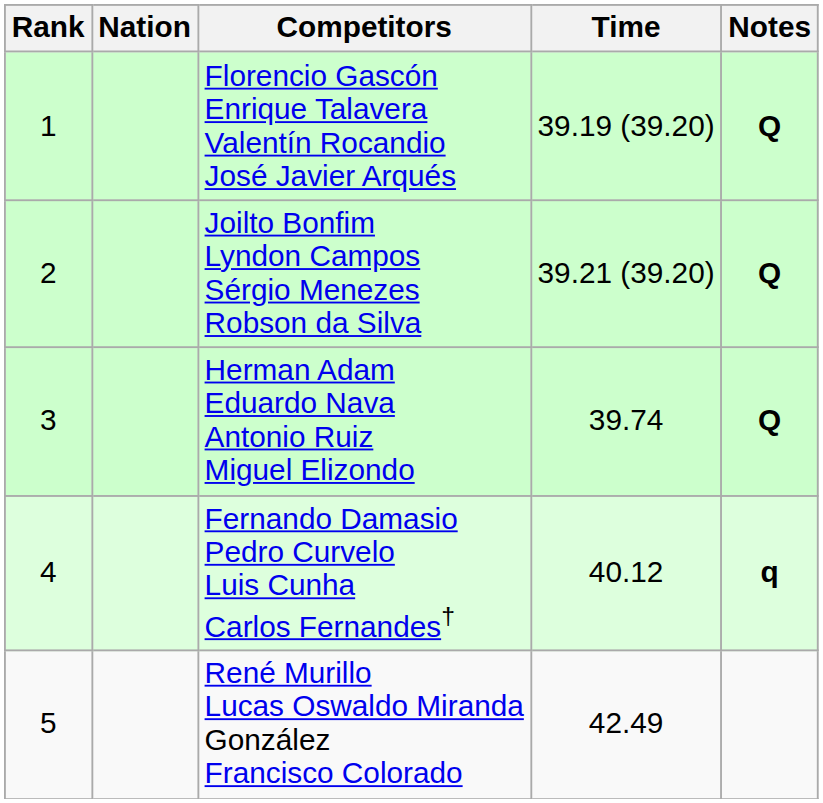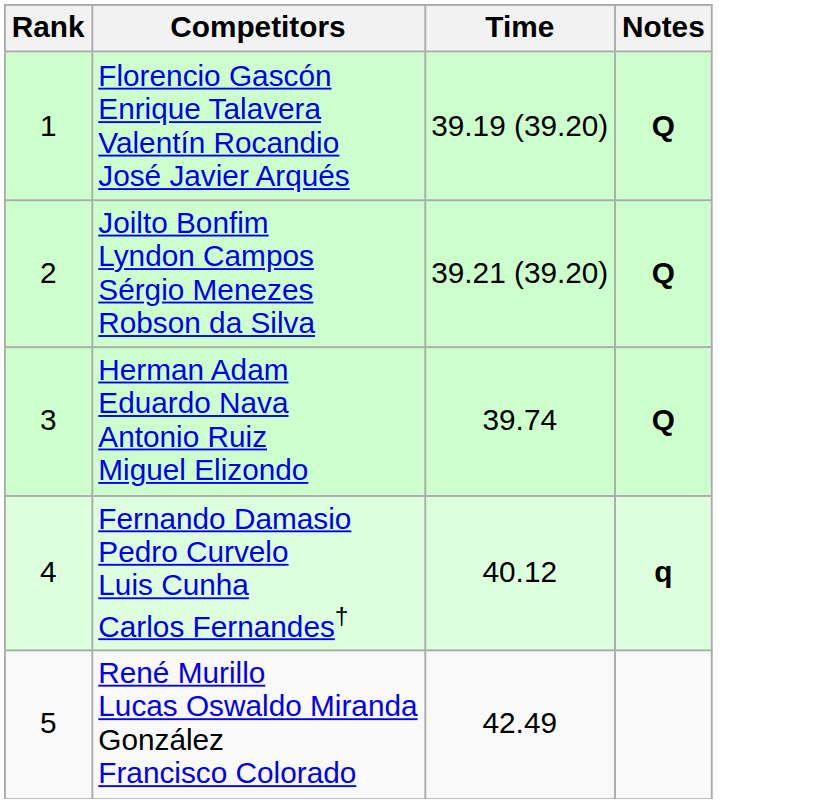 <table class="wikitable sortable" style="text-align:center">
 <tr>
 <th>Rank</th>
-<th>Nation</th>
 <th>Competitors</th>
 <th>Time</th>
 <th>Notes</th>
 </tr>
 <tr bgcolor=ccffcc>
 <td align=center>1</td>
-<td align=left></td>
 <td align=left><a href='#'>Florencio Gascón</a><br><a href='#'>Enrique Talavera</a><br><a href='#'>Valentín Rocandio</a><br><a href='#'>José Javier Arqués</a></td>
 <td>39.19 (39.20)</td>
 <td><strong>Q</strong></td>
 </tr>
 <tr bgcolor=ccffcc>
 <td align=center>2</td>
-<td align=left></td>
 <td align=left><a href='#'>Joilto Bonfim</a><br><a href='#'>Lyndon Campos</a><br><a href='#'>Sérgio Menezes</a><br><a href='#'>Robson da Silva</a></td>
 <td>39.21 (39.20)</td>
 <td><strong>Q</strong></td>
 </tr>
 <tr bgcolor=ccffcc>
 <td align=center>3</td>
-<td align=left></td>
 <td align=left><a href='#'>Herman Adam</a><br><a href='#'>Eduardo Nava</a><br><a href='#'>Antonio Ruiz</a><br><a href='#'>Miguel Elizondo</a></td>
 <td>39.74</td>
 <td><strong>Q</strong></td>
 </tr>
 <tr bgcolor=ddffdd>
 <td align=center>4</td>
-<td align=left></td>
 <td align=left><a href='#'>Fernando Damasio</a><br><a href='#'>Pedro Curvelo</a><br><a href='#'>Luis Cunha</a><br><a href='#'>Carlos Fernandes</a><sup>†</sup></td>
 <td>40.12</td>
 <td><strong>q</strong></td>
 </tr>
 <tr>
 <td align=center>5</td>
-<td align=left></td>
 <td align=left><a href='#'>René Murillo</a><br><a href='#'>Lucas Oswaldo Miranda</a><br>González<br><a href='#'>Francisco Colorado</a></td>
 <td>42.49</td>
 <td></td>
 </tr>
 </table>
